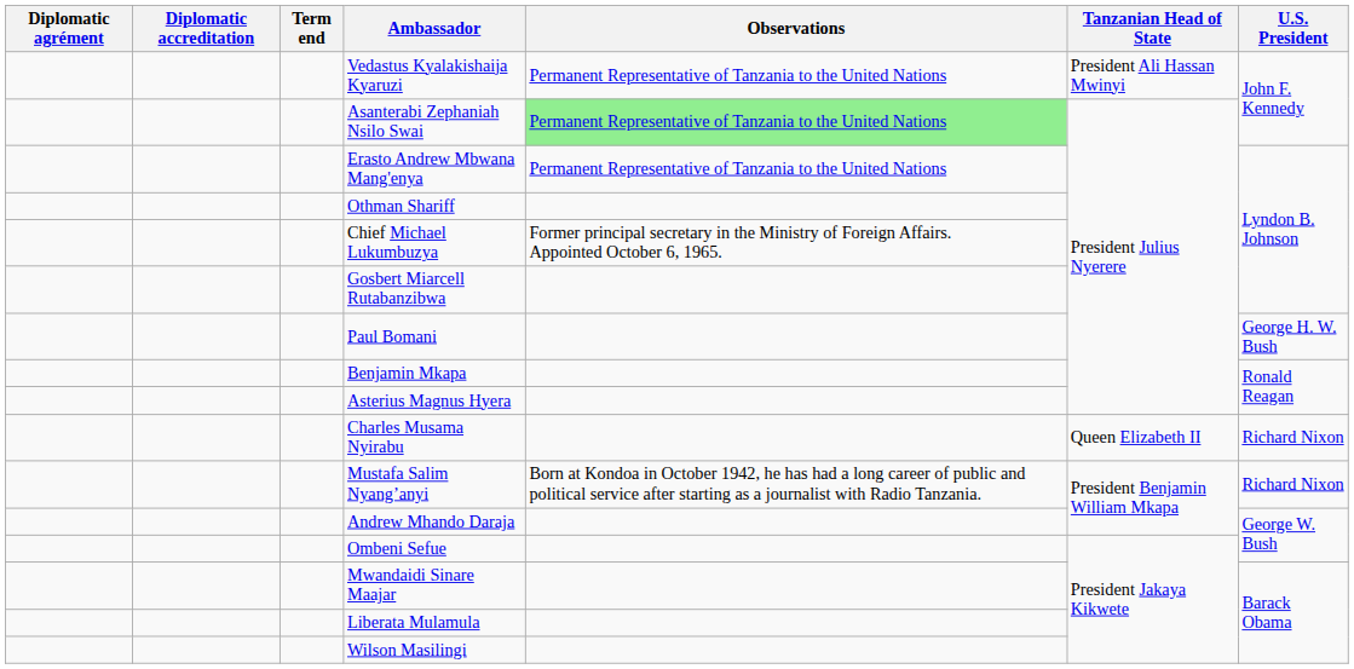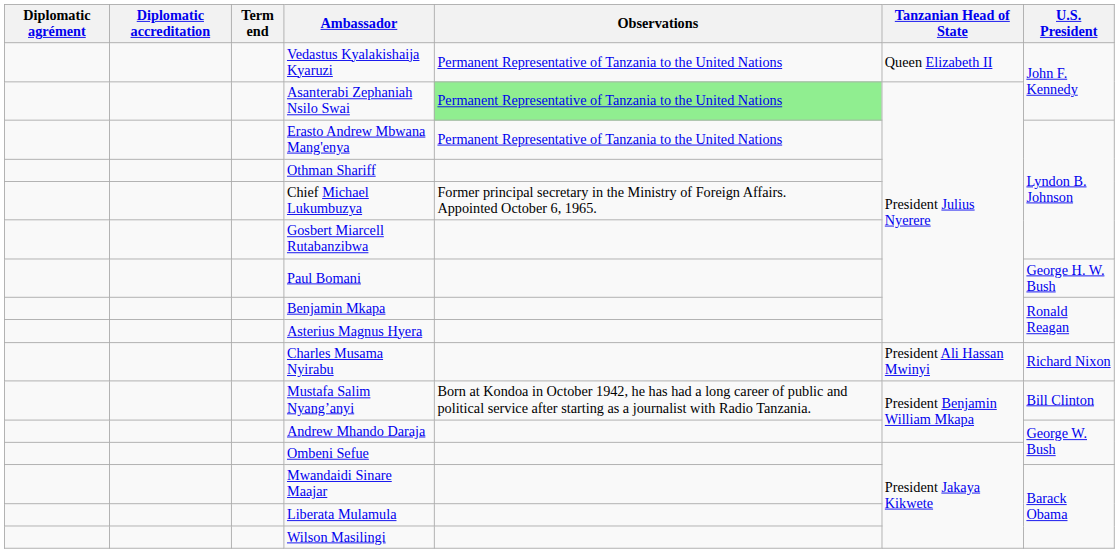 <table class="wikitable sortable">
 <tr>
 <th>Diplomatic <a href='#'>agrément</a></th>
 <th><a href='#'>Diplomatic accreditation</a></th>
 <th>Term end</th>
 <th><a href='#'>Ambassador</a></th>
 <th>Observations</th>
 <th><a href='#'>Tanzanian Head of State</a></th>
 <th><a href='#'>U.S. President</a></th>
 </tr>
 <tr>
 <td></td>
 <td></td>
 <td></td>
 <td><a href='#'>Vedastus Kyalakishaija Kyaruzi</a></td>
 <td><a href='#'>Permanent Representative of Tanzania to the United Nations</a></td>
-<td>President <a href='#'>Ali Hassan Mwinyi</a></td>
+<td>Queen <a href='#'>Elizabeth II</a></td>
 <td rowspan="2"><a href='#'>John F. Kennedy</a></td>
 </tr>
 <tr>
 <td></td>
 <td></td>
 <td></td>
 <td><a href='#'>Asanterabi Zephaniah Nsilo Swai</a></td>
 <td style="background: lightgreen;"><a href='#'>Permanent Representative of Tanzania to the United Nations</a></td>
 <td rowspan="8">President <a href='#'>Julius Nyerere</a></td>
 </tr>
 <tr>
 <td></td>
 <td></td>
 <td></td>
 <td><a href='#'>Erasto Andrew Mbwana Mang'enya</a></td>
 <td><a href='#'>Permanent Representative of Tanzania to the United Nations</a></td>
 <td rowspan="4"><a href='#'>Lyndon B. Johnson</a></td>
 </tr>
 <tr>
 <td></td>
 <td></td>
 <td></td>
 <td><a href='#'>Othman Shariff</a></td>
 <td></td>
 </tr>
 <tr>
 <td></td>
 <td></td>
 <td></td>
 <td>Chief <a href='#'>Michael Lukumbuzya</a></td>
 <td>Former principal secretary in the Ministry of Foreign Affairs.<br>Appointed October 6, 1965.</td>
 </tr>
 <tr>
 <td></td>
 <td></td>
 <td></td>
 <td><a href='#'>Gosbert Miarcell Rutabanzibwa</a></td>
 <td></td>
 </tr>
 <tr>
 <td></td>
 <td></td>
 <td></td>
 <td><a href='#'>Paul Bomani</a></td>
 <td></td>
 <td><a href='#'>George H. W. Bush</a></td>
 </tr>
 <tr>
 <td></td>
 <td></td>
 <td></td>
 <td><a href='#'>Benjamin Mkapa</a></td>
 <td></td>
 <td rowspan="2"><a href='#'>Ronald Reagan</a></td>
 </tr>
 <tr>
 <td></td>
 <td></td>
 <td></td>
 <td><a href='#'>Asterius Magnus Hyera</a></td>
 <td></td>
 </tr>
 <tr>
 <td></td>
 <td></td>
 <td></td>
 <td><a href='#'>Charles Musama  Nyirabu</a></td>
 <td></td>
-<td>Queen <a href='#'>Elizabeth II</a></td>
+<td>President <a href='#'>Ali Hassan Mwinyi</a></td>
 <td><a href='#'>Richard Nixon</a></td>
 </tr>
 <tr>
 <td></td>
 <td></td>
 <td></td>
 <td><a href='#'>Mustafa Salim Nyang’anyi</a></td>
 <td>Born at Kondoa in October 1942, he has had a long career of public and political service after starting as a journalist with Radio Tanzania.</td>
 <td rowspan="2">President <a href='#'>Benjamin William Mkapa</a></td>
-<td><a href='#'>Richard Nixon</a></td>
+<td><a href='#'>Bill Clinton</a></td>
 </tr>
 <tr>
 <td></td>
 <td></td>
 <td></td>
 <td><a href='#'>Andrew Mhando Daraja</a></td>
 <td></td>
 <td rowspan="2"><a href='#'>George W. Bush</a></td>
 </tr>
 <tr>
 <td></td>
 <td></td>
 <td></td>
 <td><a href='#'>Ombeni Sefue</a></td>
 <td></td>
 <td rowspan="4">President <a href='#'>Jakaya Kikwete</a></td>
 </tr>
 <tr>
 <td></td>
 <td></td>
 <td></td>
 <td><a href='#'>Mwandaidi Sinare Maajar</a></td>
 <td></td>
 <td rowspan="3"><a href='#'>Barack Obama</a></td>
 </tr>
 <tr>
 <td></td>
 <td></td>
 <td></td>
 <td><a href='#'>Liberata Mulamula</a></td>
 <td></td>
 </tr>
 <tr>
 <td></td>
 <td></td>
 <td></td>
 <td><a href='#'>Wilson Masilingi</a></td>
 <td></td>
 </tr>
 </table>
